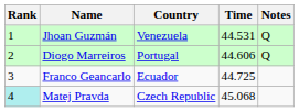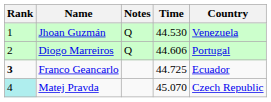 <table class="wikitable" style="font-size:95%" style="text-align:center; width:35em;">
 <tr>
 <th>Rank</th>
 <th>Name</th>
+<th>Notes</th>
+<th>Time</th>
 <th>Country</th>
-<th>Time</th>
-<th>Notes</th>
 </tr>
 <tr bgcolor=ccffcc>
 <td>1</td>
 <td align=left><a href='#'>Jhoan Guzmán</a></td>
+<td>Q</td>
+<td>44.530</td>
 <td align="left"> <a href='#'>Venezuela</a></td>
-<td>44.531</td>
-<td>Q</td>
 </tr>
 <tr bgcolor=ccffcc>
 <td>2</td>
 <td align=left><a href='#'>Diogo Marreiros</a></td>
+<td>Q</td>
+<td>44.606</td>
 <td align="left"> <a href='#'>Portugal</a></td>
-<td>44.606</td>
-<td>Q</td>
 </tr>
 <tr>
-<td>3</td>
+<td><strong>3</strong></td>
 <td align=left><a href='#'>Franco Geancarlo</a></td>
+<td></td>
+<td>44.725</td>
 <td align="left"> <a href='#'>Ecuador</a></td>
-<td>44.725</td>
-<td></td>
 </tr>
 <tr>
 <td style="background: paleturquoise;">4</td>
 <td align=left><a href='#'>Matej Pravda</a></td>
+<td></td>
+<td>45.070</td>
 <td align=left> <a href='#'>Czech Republic</a></td>
-<td>45.068</td>
-<td></td>
 </tr>
 </table>
